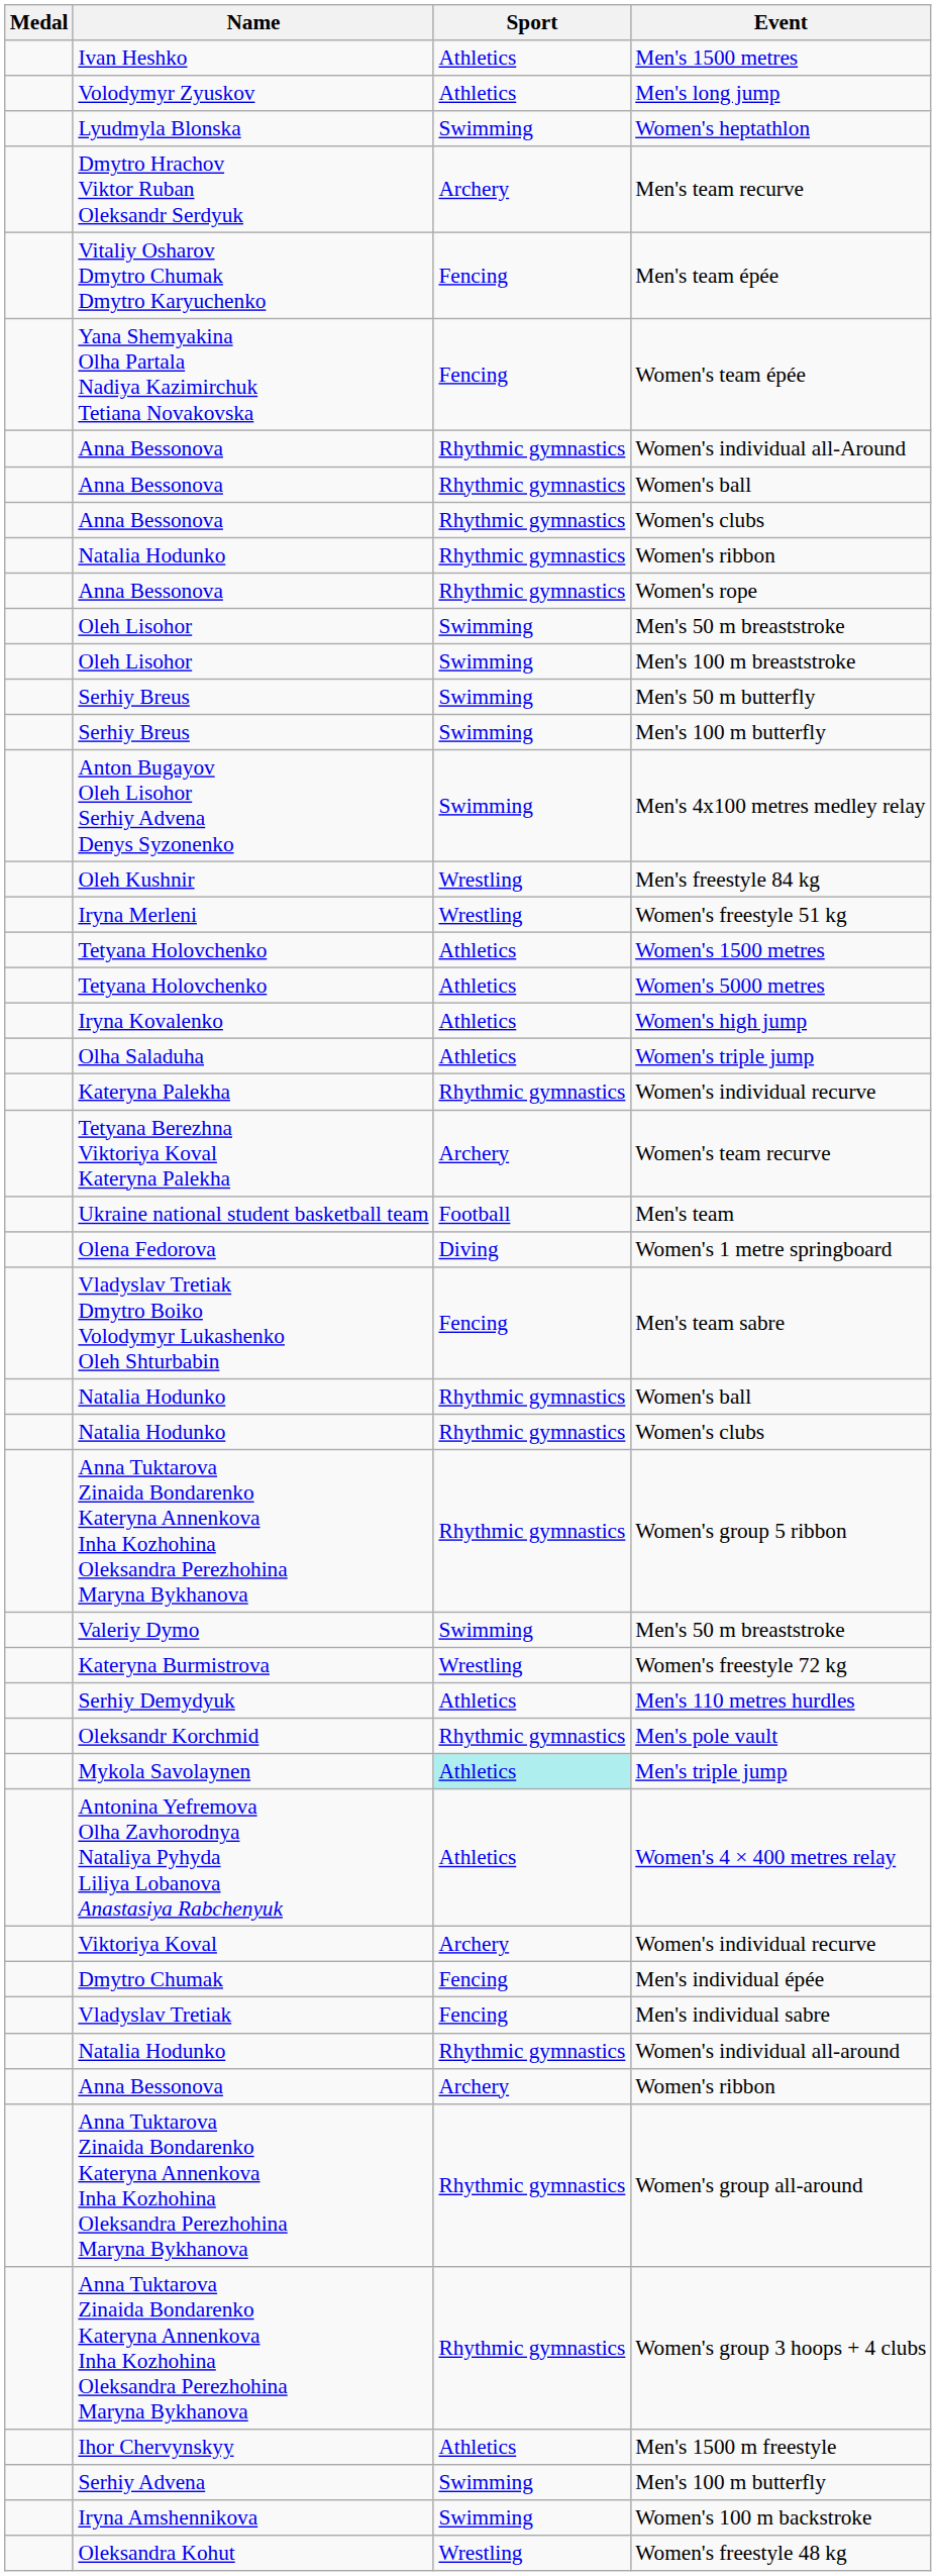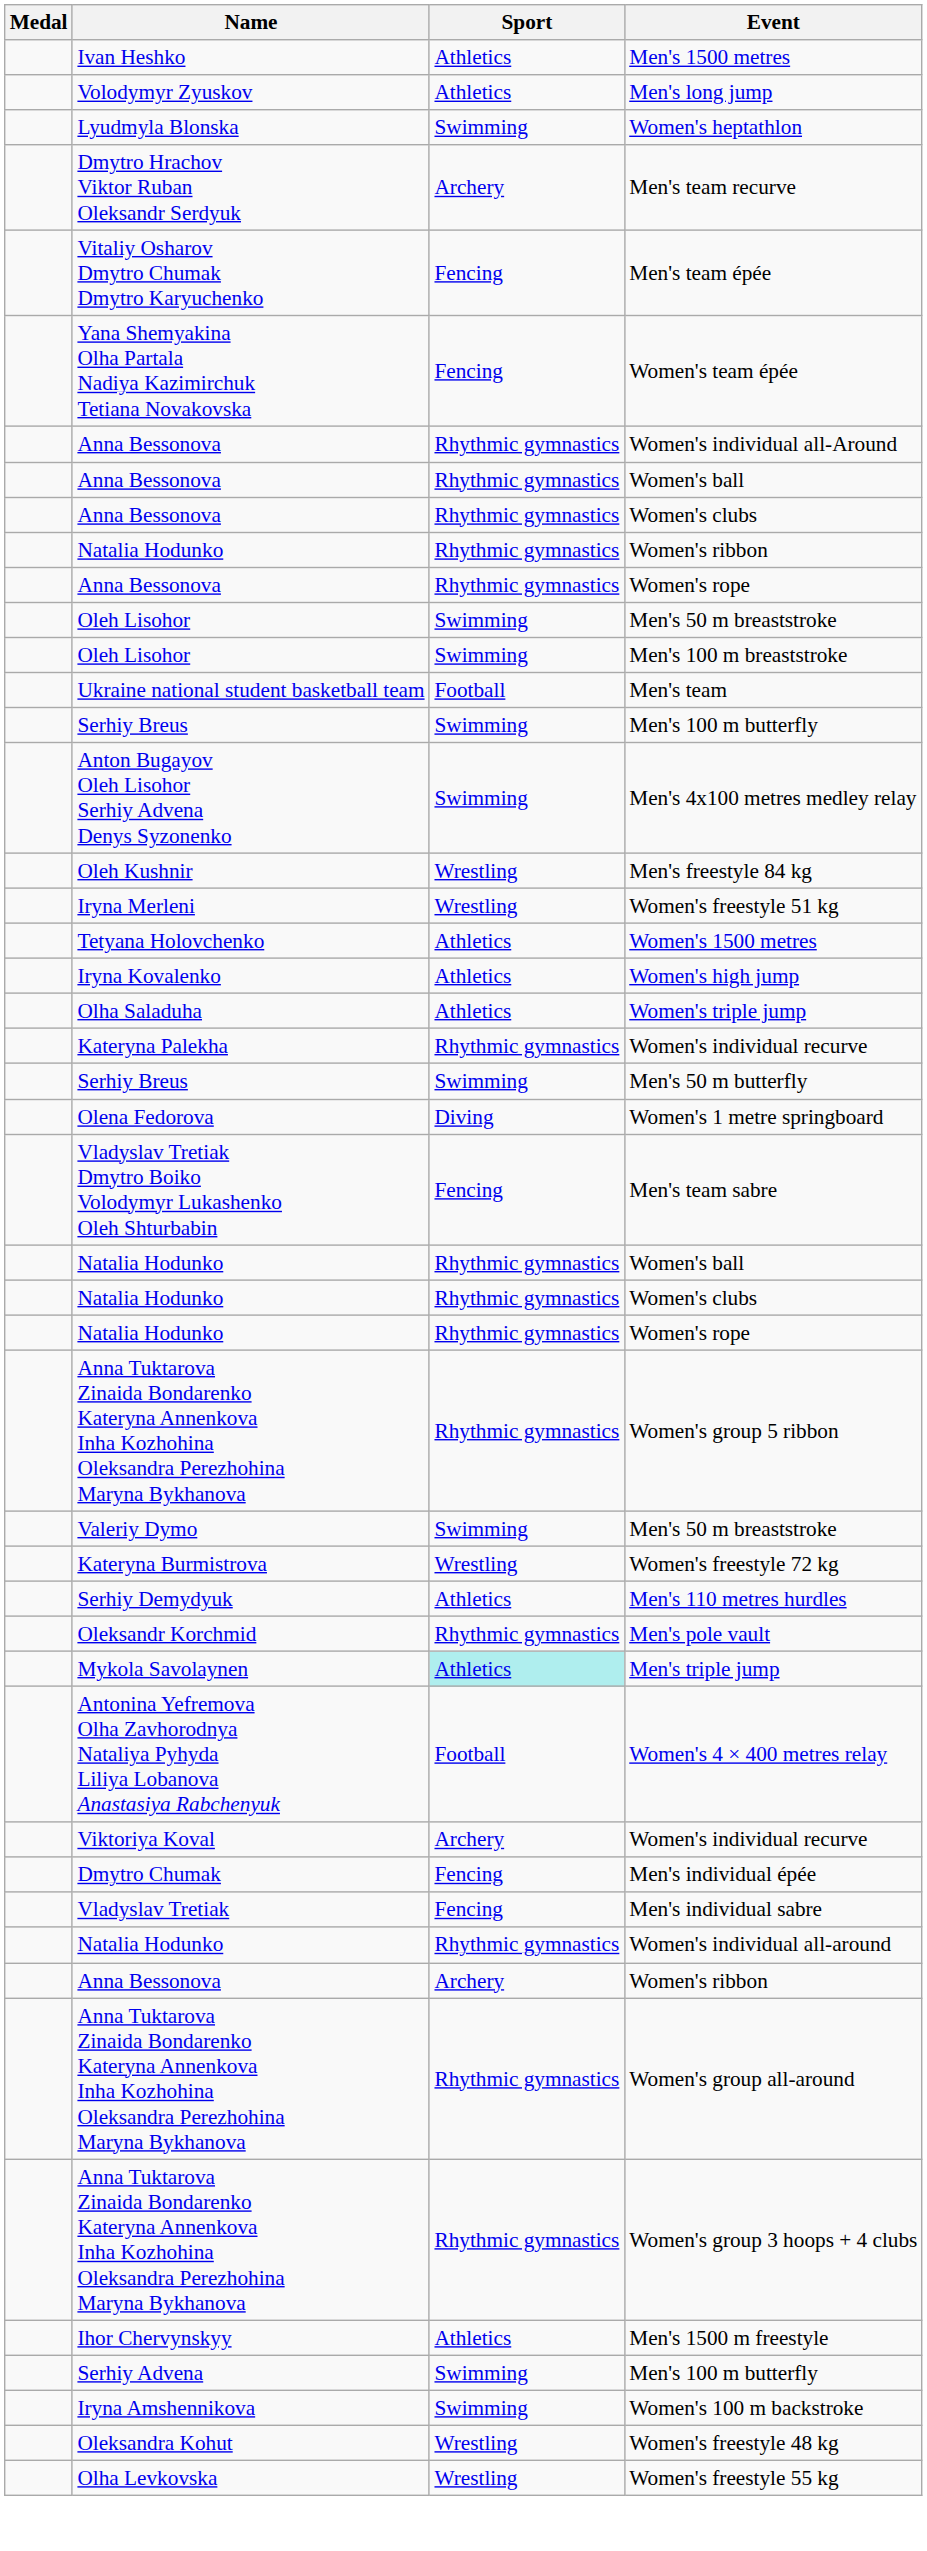 <table class="wikitable sortable" style="font-size: 95%;">
 <tr>
 <th>Medal</th>
 <th>Name</th>
 <th>Sport</th>
 <th>Event</th>
 </tr>
 <tr>
 <td></td>
 <td><a href='#'>Ivan Heshko</a></td>
 <td><a href='#'>Athletics</a></td>
 <td><a href='#'>Men's 1500 metres</a></td>
 </tr>
 <tr>
 <td></td>
 <td><a href='#'>Volodymyr Zyuskov</a></td>
 <td><a href='#'>Athletics</a></td>
 <td><a href='#'>Men's long jump</a></td>
 </tr>
 <tr>
 <td></td>
 <td><a href='#'>Lyudmyla Blonska</a></td>
 <td><a href='#'>Swimming</a></td>
 <td><a href='#'>Women's heptathlon</a></td>
 </tr>
 <tr>
 <td></td>
 <td><a href='#'>Dmytro Hrachov</a><br><a href='#'>Viktor Ruban</a><br><a href='#'>Oleksandr Serdyuk</a></td>
 <td><a href='#'>Archery</a></td>
 <td>Men's team recurve</td>
 </tr>
 <tr>
 <td></td>
 <td><a href='#'>Vitaliy Osharov</a><br><a href='#'>Dmytro Chumak</a><br><a href='#'>Dmytro Karyuchenko</a></td>
 <td><a href='#'>Fencing</a></td>
 <td>Men's team épée</td>
 </tr>
 <tr>
 <td></td>
 <td><a href='#'>Yana Shemyakina</a><br><a href='#'>Olha Partala</a><br><a href='#'>Nadiya Kazimirchuk</a><br><a href='#'>Tetiana Novakovska</a></td>
 <td><a href='#'>Fencing</a></td>
 <td>Women's team épée</td>
 </tr>
 <tr>
 <td></td>
 <td><a href='#'>Anna Bessonova</a></td>
 <td><a href='#'>Rhythmic gymnastics</a></td>
 <td>Women's individual all-Around</td>
 </tr>
 <tr>
 <td></td>
 <td><a href='#'>Anna Bessonova</a></td>
 <td><a href='#'>Rhythmic gymnastics</a></td>
 <td>Women's ball</td>
 </tr>
 <tr>
 <td></td>
 <td><a href='#'>Anna Bessonova</a></td>
 <td><a href='#'>Rhythmic gymnastics</a></td>
 <td>Women's clubs</td>
 </tr>
 <tr>
 <td></td>
 <td><a href='#'>Natalia Hodunko</a></td>
 <td><a href='#'>Rhythmic gymnastics</a></td>
 <td>Women's ribbon</td>
 </tr>
 <tr>
 <td></td>
 <td><a href='#'>Anna Bessonova</a></td>
 <td><a href='#'>Rhythmic gymnastics</a></td>
 <td>Women's rope</td>
 </tr>
 <tr>
 <td></td>
 <td><a href='#'>Oleh Lisohor</a></td>
 <td><a href='#'>Swimming</a></td>
 <td>Men's 50 m breaststroke</td>
 </tr>
 <tr>
 <td></td>
 <td><a href='#'>Oleh Lisohor</a></td>
 <td><a href='#'>Swimming</a></td>
 <td>Men's 100 m breaststroke</td>
 </tr>
 <tr>
 <td></td>
-<td><a href='#'>Serhiy Breus</a></td>
-<td><a href='#'>Swimming</a></td>
-<td>Men's 50 m butterfly</td>
+<td><a href='#'>Ukraine national student basketball team</a><br></td>
+<td><a href='#'>Football</a></td>
+<td>Men's team</td>
 </tr>
 <tr>
 <td></td>
 <td><a href='#'>Serhiy Breus</a></td>
 <td><a href='#'>Swimming</a></td>
 <td>Men's 100 m butterfly</td>
 </tr>
 <tr>
 <td></td>
 <td><a href='#'>Anton Bugayov</a><br><a href='#'>Oleh Lisohor</a><br><a href='#'>Serhiy Advena</a><br><a href='#'>Denys Syzonenko</a></td>
 <td><a href='#'>Swimming</a></td>
 <td>Men's 4x100 metres medley relay</td>
 </tr>
 <tr>
 <td></td>
 <td><a href='#'>Oleh Kushnir</a></td>
 <td><a href='#'>Wrestling</a></td>
 <td>Men's freestyle 84 kg</td>
 </tr>
 <tr>
 <td></td>
 <td><a href='#'>Iryna Merleni</a></td>
 <td><a href='#'>Wrestling</a></td>
 <td>Women's freestyle 51 kg</td>
 </tr>
 <tr>
 <td></td>
 <td><a href='#'>Tetyana Holovchenko</a></td>
 <td><a href='#'>Athletics</a></td>
 <td><a href='#'>Women's 1500 metres</a></td>
 </tr>
 <tr>
 <td></td>
-<td><a href='#'>Tetyana Holovchenko</a></td>
-<td><a href='#'>Athletics</a></td>
-<td><a href='#'>Women's 5000 metres</a></td>
-</tr>
-<tr>
-<td></td>
 <td><a href='#'>Iryna Kovalenko</a></td>
 <td><a href='#'>Athletics</a></td>
 <td><a href='#'>Women's high jump</a></td>
 </tr>
 <tr>
 <td></td>
 <td><a href='#'>Olha Saladuha</a></td>
 <td><a href='#'>Athletics</a></td>
 <td><a href='#'>Women's triple jump</a></td>
 </tr>
 <tr>
 <td></td>
 <td><a href='#'>Kateryna Palekha</a></td>
 <td><a href='#'>Rhythmic gymnastics</a></td>
 <td>Women's individual recurve</td>
 </tr>
 <tr>
 <td></td>
-<td><a href='#'>Tetyana Berezhna</a><br><a href='#'>Viktoriya Koval</a><br><a href='#'>Kateryna Palekha</a></td>
-<td><a href='#'>Archery</a></td>
-<td>Women's team recurve</td>
-</tr>
-<tr>
-<td></td>
-<td><a href='#'>Ukraine national student basketball team</a><br></td>
-<td><a href='#'>Football</a></td>
-<td>Men's team</td>
+<td><a href='#'>Serhiy Breus</a></td>
+<td><a href='#'>Swimming</a></td>
+<td>Men's 50 m butterfly</td>
 </tr>
 <tr>
 <td></td>
 <td><a href='#'>Olena Fedorova</a></td>
 <td><a href='#'>Diving</a></td>
 <td>Women's 1 metre springboard</td>
 </tr>
 <tr>
 <td></td>
 <td><a href='#'>Vladyslav Tretiak</a><br><a href='#'>Dmytro Boiko</a><br><a href='#'>Volodymyr Lukashenko</a><br><a href='#'>Oleh Shturbabin</a></td>
 <td><a href='#'>Fencing</a></td>
 <td>Men's team sabre</td>
 </tr>
 <tr>
 <td></td>
 <td><a href='#'>Natalia Hodunko</a></td>
 <td><a href='#'>Rhythmic gymnastics</a></td>
 <td>Women's ball</td>
 </tr>
 <tr>
 <td></td>
 <td><a href='#'>Natalia Hodunko</a></td>
 <td><a href='#'>Rhythmic gymnastics</a></td>
 <td>Women's clubs</td>
+</tr>
+<tr>
+<td></td>
+<td><a href='#'>Natalia Hodunko</a></td>
+<td><a href='#'>Rhythmic gymnastics</a></td>
+<td>Women's rope</td>
 </tr>
 <tr>
 <td></td>
 <td><a href='#'>Anna Tuktarova</a><br><a href='#'>Zinaida Bondarenko</a><br><a href='#'>Kateryna Annenkova</a><br><a href='#'>Inha Kozhohina</a><br><a href='#'>Oleksandra Perezhohina</a><br><a href='#'>Maryna Bykhanova</a></td>
 <td><a href='#'>Rhythmic gymnastics</a></td>
 <td>Women's group 5 ribbon</td>
 </tr>
 <tr>
 <td></td>
 <td><a href='#'>Valeriy Dymo</a></td>
 <td><a href='#'>Swimming</a></td>
 <td>Men's 50 m breaststroke</td>
 </tr>
 <tr>
 <td></td>
 <td><a href='#'>Kateryna Burmistrova</a></td>
 <td><a href='#'>Wrestling</a></td>
 <td>Women's freestyle 72 kg</td>
 </tr>
 <tr>
 <td></td>
 <td><a href='#'>Serhiy Demydyuk</a></td>
 <td><a href='#'>Athletics</a></td>
 <td><a href='#'>Men's 110 metres hurdles</a></td>
 </tr>
 <tr>
 <td></td>
 <td><a href='#'>Oleksandr Korchmid</a></td>
 <td><a href='#'>Rhythmic gymnastics</a></td>
 <td><a href='#'>Men's pole vault</a></td>
 </tr>
 <tr>
 <td></td>
 <td><a href='#'>Mykola Savolaynen</a></td>
 <td style="background: paleturquoise;"><a href='#'>Athletics</a></td>
 <td><a href='#'>Men's triple jump</a></td>
 </tr>
 <tr>
 <td></td>
 <td><a href='#'>Antonina Yefremova</a><br><a href='#'>Olha Zavhorodnya</a><br><a href='#'>Nataliya Pyhyda</a><br><a href='#'>Liliya Lobanova</a><br><em><a href='#'>Anastasiya Rabchenyuk</a></em></td>
-<td><a href='#'>Athletics</a></td>
+<td><a href='#'>Football</a></td>
 <td><a href='#'>Women's 4 × 400 metres relay</a></td>
 </tr>
 <tr>
 <td></td>
 <td><a href='#'>Viktoriya Koval</a></td>
 <td><a href='#'>Archery</a></td>
 <td>Women's individual recurve</td>
 </tr>
 <tr>
 <td></td>
 <td><a href='#'>Dmytro Chumak</a></td>
 <td><a href='#'>Fencing</a></td>
 <td>Men's individual épée</td>
 </tr>
 <tr>
 <td></td>
 <td><a href='#'>Vladyslav Tretiak</a></td>
 <td><a href='#'>Fencing</a></td>
 <td>Men's individual sabre</td>
 </tr>
 <tr>
 <td></td>
 <td><a href='#'>Natalia Hodunko</a></td>
 <td><a href='#'>Rhythmic gymnastics</a></td>
 <td>Women's individual all-around</td>
 </tr>
 <tr>
 <td></td>
 <td><a href='#'>Anna Bessonova</a></td>
 <td><a href='#'>Archery</a></td>
 <td>Women's ribbon</td>
 </tr>
 <tr>
 <td></td>
 <td><a href='#'>Anna Tuktarova</a><br><a href='#'>Zinaida Bondarenko</a><br><a href='#'>Kateryna Annenkova</a><br><a href='#'>Inha Kozhohina</a><br><a href='#'>Oleksandra Perezhohina</a><br><a href='#'>Maryna Bykhanova</a></td>
 <td><a href='#'>Rhythmic gymnastics</a></td>
 <td>Women's group all-around</td>
 </tr>
 <tr>
 <td></td>
 <td><a href='#'>Anna Tuktarova</a><br><a href='#'>Zinaida Bondarenko</a><br><a href='#'>Kateryna Annenkova</a><br><a href='#'>Inha Kozhohina</a><br><a href='#'>Oleksandra Perezhohina</a><br><a href='#'>Maryna Bykhanova</a></td>
 <td><a href='#'>Rhythmic gymnastics</a></td>
 <td>Women's group 3 hoops + 4 clubs</td>
 </tr>
 <tr>
 <td></td>
 <td><a href='#'>Ihor Chervynskyy</a></td>
 <td><a href='#'>Athletics</a></td>
 <td>Men's 1500 m freestyle</td>
 </tr>
 <tr>
 <td></td>
 <td><a href='#'>Serhiy Advena</a></td>
 <td><a href='#'>Swimming</a></td>
 <td>Men's 100 m butterfly</td>
 </tr>
 <tr>
 <td></td>
 <td><a href='#'>Iryna Amshennikova</a></td>
 <td><a href='#'>Swimming</a></td>
 <td>Women's 100 m backstroke</td>
 </tr>
 <tr>
 <td></td>
 <td><a href='#'>Oleksandra Kohut</a></td>
 <td><a href='#'>Wrestling</a></td>
 <td>Women's freestyle 48 kg</td>
 </tr>
+<tr>
+<td></td>
+<td><a href='#'>Olha Levkovska</a></td>
+<td><a href='#'>Wrestling</a></td>
+<td>Women's freestyle 55 kg</td>
+</tr>
 </table>
